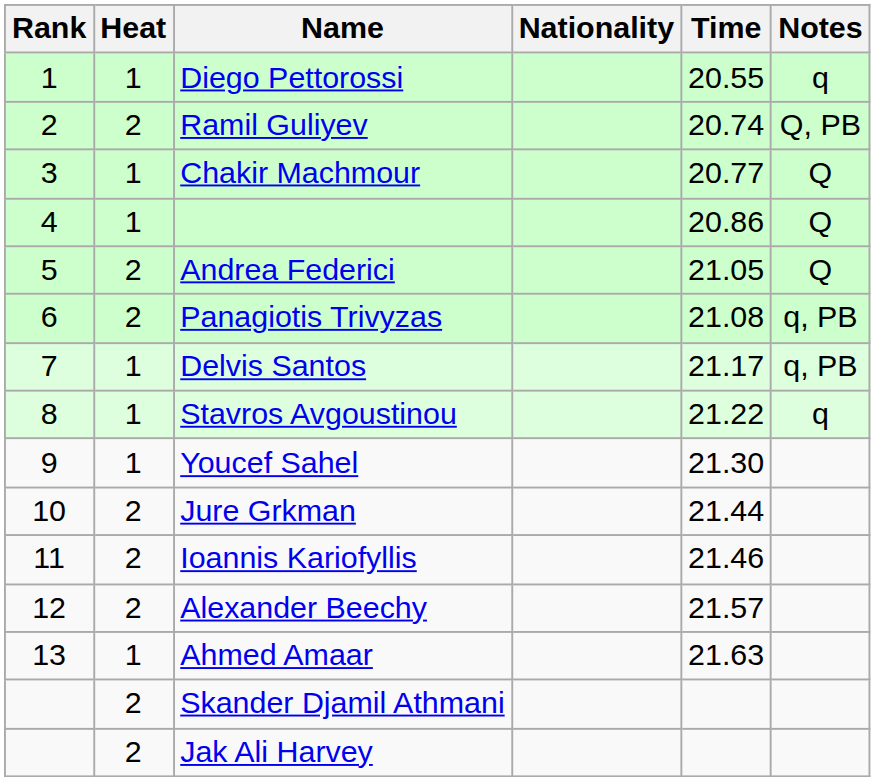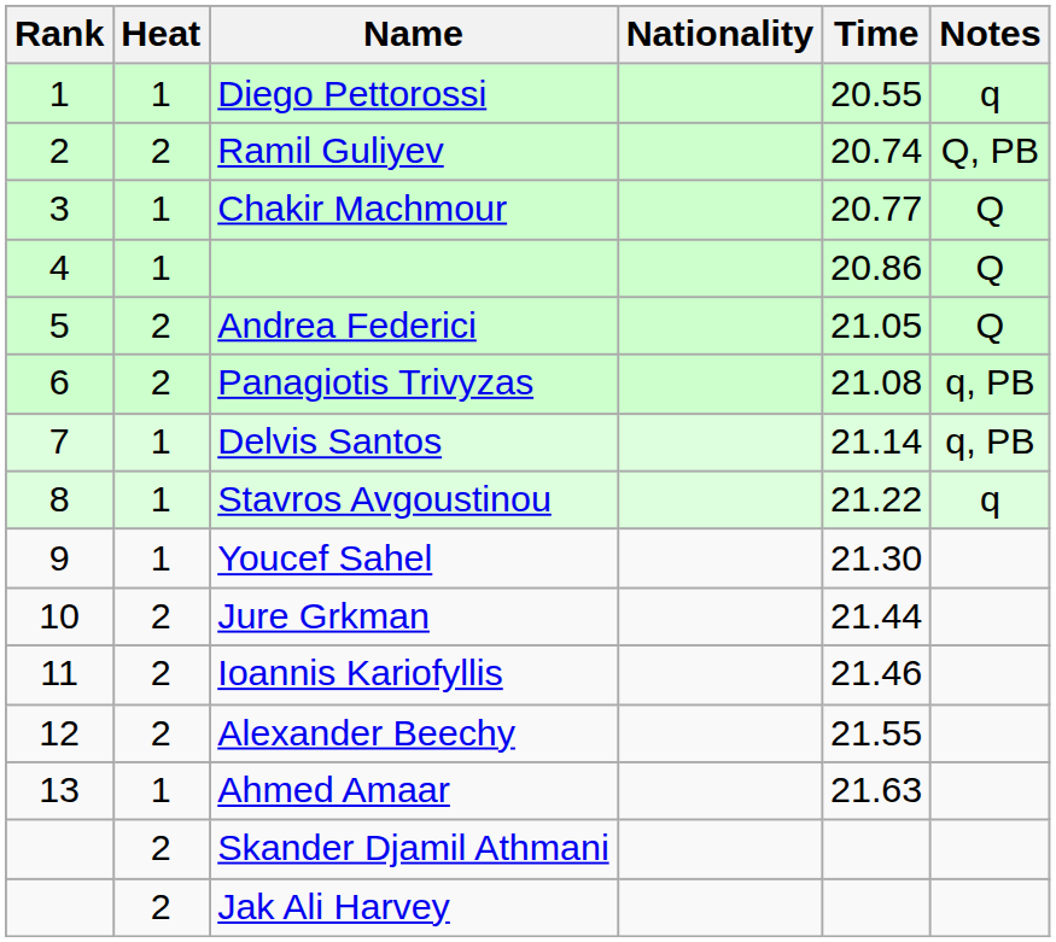 <table class="wikitable sortable" style="text-align:center">
 <tr>
 <th>Rank</th>
 <th>Heat</th>
 <th>Name</th>
 <th>Nationality</th>
 <th>Time</th>
 <th>Notes</th>
 </tr>
 <tr bgcolor=ccffcc>
 <td>1</td>
 <td>1</td>
 <td align=left><a href='#'>Diego Pettorossi</a></td>
 <td align=left></td>
 <td>20.55</td>
 <td>q</td>
 </tr>
 <tr bgcolor=ccffcc>
 <td>2</td>
 <td>2</td>
 <td align=left><a href='#'>Ramil Guliyev</a></td>
 <td align=left></td>
 <td>20.74</td>
 <td>Q, PB</td>
 </tr>
 <tr bgcolor=ccffcc>
 <td>3</td>
 <td>1</td>
 <td align=left><a href='#'>Chakir Machmour</a></td>
 <td align=left></td>
 <td>20.77</td>
 <td>Q</td>
 </tr>
 <tr bgcolor=ccffcc>
 <td>4</td>
 <td>1</td>
 <td align=left></td>
 <td align=left></td>
 <td>20.86</td>
 <td>Q</td>
 </tr>
 <tr bgcolor=ccffcc>
 <td>5</td>
 <td>2</td>
 <td align=left><a href='#'>Andrea Federici</a></td>
 <td align=left></td>
 <td>21.05</td>
 <td>Q</td>
 </tr>
 <tr bgcolor=ccffcc>
 <td>6</td>
 <td>2</td>
 <td align=left><a href='#'>Panagiotis Trivyzas</a></td>
 <td align=left></td>
 <td>21.08</td>
 <td>q, PB</td>
 </tr>
 <tr bgcolor=ddffdd>
 <td>7</td>
 <td>1</td>
 <td align=left><a href='#'>Delvis Santos</a></td>
 <td align=left></td>
-<td>21.17</td>
+<td>21.14</td>
 <td>q, PB</td>
 </tr>
 <tr bgcolor=ddffdd>
 <td>8</td>
 <td>1</td>
 <td align=left><a href='#'>Stavros Avgoustinou</a></td>
 <td align=left></td>
 <td>21.22</td>
 <td>q</td>
 </tr>
 <tr>
 <td>9</td>
 <td>1</td>
 <td align=left><a href='#'>Youcef Sahel</a></td>
 <td align=left></td>
 <td>21.30</td>
 <td></td>
 </tr>
 <tr>
 <td>10</td>
 <td>2</td>
 <td align=left><a href='#'>Jure Grkman</a></td>
 <td align=left></td>
 <td>21.44</td>
 <td></td>
 </tr>
 <tr>
 <td>11</td>
 <td>2</td>
 <td align=left><a href='#'>Ioannis Kariofyllis</a></td>
 <td align=left></td>
 <td>21.46</td>
 <td></td>
 </tr>
 <tr>
 <td>12</td>
 <td>2</td>
 <td align=left><a href='#'>Alexander Beechy</a></td>
 <td align=left></td>
-<td>21.57</td>
+<td>21.55</td>
 <td></td>
 </tr>
 <tr>
 <td>13</td>
 <td>1</td>
 <td align=left><a href='#'>Ahmed Amaar</a></td>
 <td align=left></td>
 <td>21.63</td>
 <td></td>
 </tr>
 <tr>
 <td></td>
 <td>2</td>
 <td align=left><a href='#'>Skander Djamil Athmani</a></td>
 <td align=left></td>
 <td></td>
 <td></td>
 </tr>
 <tr>
 <td></td>
 <td>2</td>
 <td align=left><a href='#'>Jak Ali Harvey</a></td>
 <td align=left></td>
 <td></td>
 <td></td>
 </tr>
 </table>
